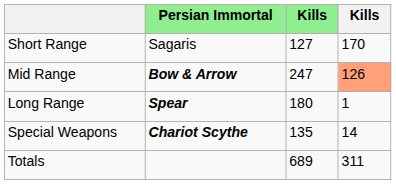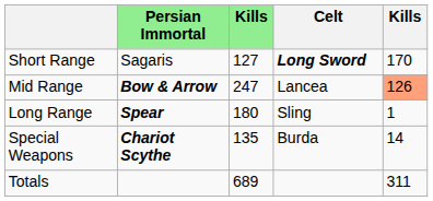 <table class="wikitable" style="text-align:left; width:440px; height:200px">
 <tr valign="top">
 <th style="width:120px;"></th>
 <th style="width:120px; background:lightgreen;">Persian Immortal</th>
 <th style="width:40px; background:lightgreen;">Kills</th>
+<th style="width:120px;">Celt</th>
 <th style="width:40px;">Kills</th>
 </tr>
 <tr valign="top">
 <td>Short Range</td>
 <td>Sagaris</td>
 <td>127</td>
+<td><strong><em>Long Sword</em></strong></td>
 <td>170</td>
 </tr>
 <tr valign="top">
 <td>Mid Range</td>
 <td><strong><em>Bow & Arrow</em></strong></td>
 <td>247</td>
+<td>Lancea</td>
 <td style="background: lightsalmon;">126</td>
 </tr>
 <tr valign="top">
 <td>Long Range</td>
 <td><strong><em>Spear</em></strong></td>
 <td>180</td>
+<td>Sling</td>
 <td>1</td>
 </tr>
 <tr valign="top">
 <td>Special Weapons</td>
 <td><strong><em>Chariot Scythe</em></strong></td>
 <td>135</td>
+<td>Burda</td>
 <td>14</td>
 </tr>
 <tr valign="top">
 <td>Totals</td>
 <td></td>
 <td>689</td>
+<td></td>
 <td>311</td>
 </tr>
 </table>
